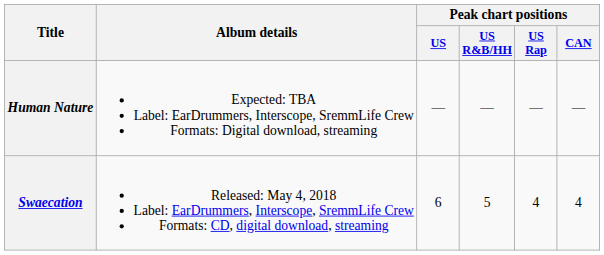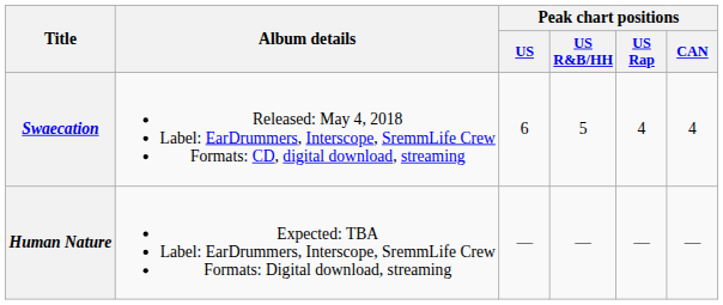 <table class="wikitable plainrowheaders" style="text-align:center;">
 <tr>
 <th rowspan="2">Title</th>
 <th rowspan="2">Album details</th>
 <th colspan="4">Peak chart positions</th>
 </tr>
 <tr>
 <th scope="col" style="width:3em;font-size:90%;"><a href='#'>US</a><br></th>
 <th scope="col" style="width:3em;font-size:90%;"><a href='#'>US<br>R&B/HH</a><br></th>
 <th scope="col" style="width:3em;font-size:90%;"><a href='#'>US<br>Rap</a><br></th>
 <th scope="col" style="width:3em;font-size:90%;"><a href='#'>CAN</a><br></th>
 </tr>
 <tr>
+<th scope="row"><em><a href='#'>Swaecation</a></em><br></th>
+<td><br><ul><li>Released: May 4, 2018</li><li>Label: <a href='#'>EarDrummers</a>, <a href='#'>Interscope</a>, <a href='#'>SremmLife Crew</a></li><li>Formats: <a href='#'>CD</a>, <a href='#'>digital download</a>, <a href='#'>streaming</a></li></ul></td>
+<td>6</td>
+<td>5</td>
+<td>4</td>
+<td>4</td>
+</tr>
+<tr>
 <th scope="row"><em>Human Nature</em></th>
 <td><br><ul><li>Expected: TBA</li><li>Label: EarDrummers, Interscope, SremmLife Crew</li><li>Formats: Digital download, streaming</li></ul></td>
 <td>—</td>
 <td>—</td>
 <td>—</td>
 <td>—</td>
 </tr>
-<tr>
-<th scope="row"><em><a href='#'>Swaecation</a></em><br></th>
-<td><br><ul><li>Released: May 4, 2018</li><li>Label: <a href='#'>EarDrummers</a>, <a href='#'>Interscope</a>, <a href='#'>SremmLife Crew</a></li><li>Formats: <a href='#'>CD</a>, <a href='#'>digital download</a>, <a href='#'>streaming</a></li></ul></td>
-<td>6</td>
-<td>5</td>
-<td>4</td>
-<td>4</td>
-</tr>
 </table>
